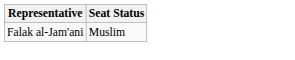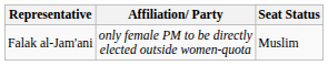 <table class="wikitable">
 <tr>
 <th>Representative</th>
+<th>Affiliation/ Party</th>
 <th>Seat Status</th>
 </tr>
 <tr>
 <td>Falak al-Jam'ani</td>
+<td align="center"><em>only female PM to be directly</em><br><em>elected outside women-quota</em></td>
 <td>Muslim</td>
 </tr>
 </table>
